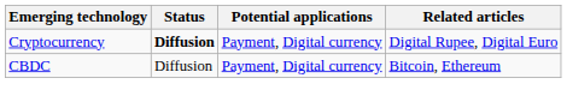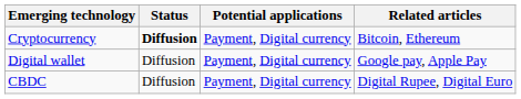 <table class="wikitable sortable">
 <tr>
 <th>Emerging technology</th>
 <th>Status</th>
 <th>Potential applications</th>
 <th>Related articles</th>
 </tr>
 <tr>
 <td><a href='#'>Cryptocurrency</a></td>
 <td><strong>Diffusion</strong></td>
 <td><a href='#'>Payment</a>, <a href='#'>Digital currency</a></td>
-<td><a href='#'>Digital Rupee</a>, <a href='#'>Digital Euro</a></td>
+<td><a href='#'>Bitcoin</a>, <a href='#'>Ethereum</a></td>
+</tr>
+<tr>
+<td><a href='#'>Digital wallet</a></td>
+<td>Diffusion</td>
+<td><a href='#'>Payment</a>, <a href='#'>Digital currency</a></td>
+<td><a href='#'>Google pay</a>, <a href='#'>Apple Pay</a></td>
 </tr>
 <tr>
 <td><a href='#'>CBDC</a></td>
 <td>Diffusion</td>
 <td><a href='#'>Payment</a>, <a href='#'>Digital currency</a></td>
-<td><a href='#'>Bitcoin</a>, <a href='#'>Ethereum</a></td>
+<td><a href='#'>Digital Rupee</a>, <a href='#'>Digital Euro</a></td>
 </tr>
 </table>
